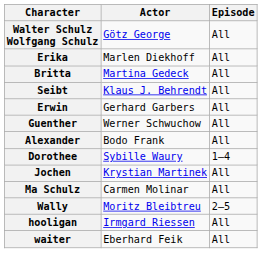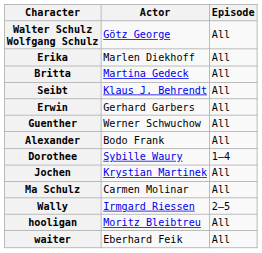 <table class="wikitable">
 <tr>
 <th>Character</th>
 <th>Actor</th>
 <th>Episode</th>
 </tr>
 <tr>
 <th>Walter Schulz <br> Wolfgang Schulz</th>
 <td><a href='#'>Götz George</a></td>
 <td>All</td>
 </tr>
 <tr>
 <th>Erika</th>
 <td>Marlen Diekhoff</td>
 <td>All</td>
 </tr>
 <tr>
 <th>Britta</th>
 <td><a href='#'>Martina Gedeck</a></td>
 <td>All</td>
 </tr>
 <tr>
 <th>Seibt</th>
 <td><a href='#'>Klaus J. Behrendt</a></td>
 <td>All</td>
 </tr>
 <tr>
 <th>Erwin</th>
 <td>Gerhard Garbers</td>
 <td>All</td>
 </tr>
 <tr>
 <th>Guenther</th>
 <td>Werner Schwuchow</td>
 <td>All</td>
 </tr>
 <tr>
 <th>Alexander</th>
 <td>Bodo Frank</td>
 <td>All</td>
 </tr>
 <tr>
 <th>Dorothee</th>
 <td><a href='#'>Sybille Waury</a></td>
 <td>1–4</td>
 </tr>
 <tr>
 <th>Jochen</th>
 <td><a href='#'>Krystian Martinek</a></td>
 <td>All</td>
 </tr>
 <tr>
 <th>Ma Schulz</th>
 <td>Carmen Molinar</td>
 <td>All</td>
 </tr>
 <tr>
 <th>Wally</th>
-<td><a href='#'>Moritz Bleibtreu</a></td>
+<td><a href='#'>Irmgard Riessen</a></td>
 <td>2–5</td>
 </tr>
 <tr>
 <th>hooligan</th>
-<td><a href='#'>Irmgard Riessen</a></td>
+<td><a href='#'>Moritz Bleibtreu</a></td>
 <td>All</td>
 </tr>
 <tr>
 <th>waiter</th>
 <td>Eberhard Feik</td>
 <td>All</td>
 </tr>
 </table>
